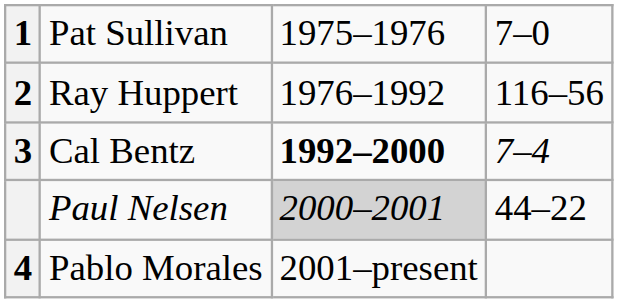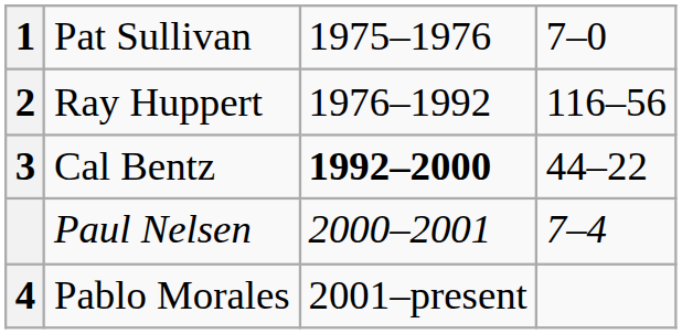 <table class=wikitable>
 <tr>
 <th>1</th>
 <td>Pat Sullivan</td>
 <td>1975–1976</td>
 <td>7–0 </td>
 </tr>
 <tr>
 <th>2</th>
 <td>Ray Huppert</td>
 <td>1976–1992</td>
 <td>116–56 </td>
 </tr>
 <tr>
 <th>3</th>
 <td>Cal Bentz</td>
 <td><strong>1992–2000</strong></td>
-<td><em>7–4 </em></td>
+<td>44–22 </td>
 </tr>
 <tr>
 <th></th>
 <td><em>Paul Nelsen</em></td>
-<td style="background: lightgrey;"><em>2000–2001</em></td>
-<td>44–22 </td>
+<td><em>2000–2001</em></td>
+<td><em>7–4 </em></td>
 </tr>
 <tr>
 <th>4</th>
 <td>Pablo Morales</td>
 <td>2001–present</td>
 <td> </td>
 </tr>
 </table>
